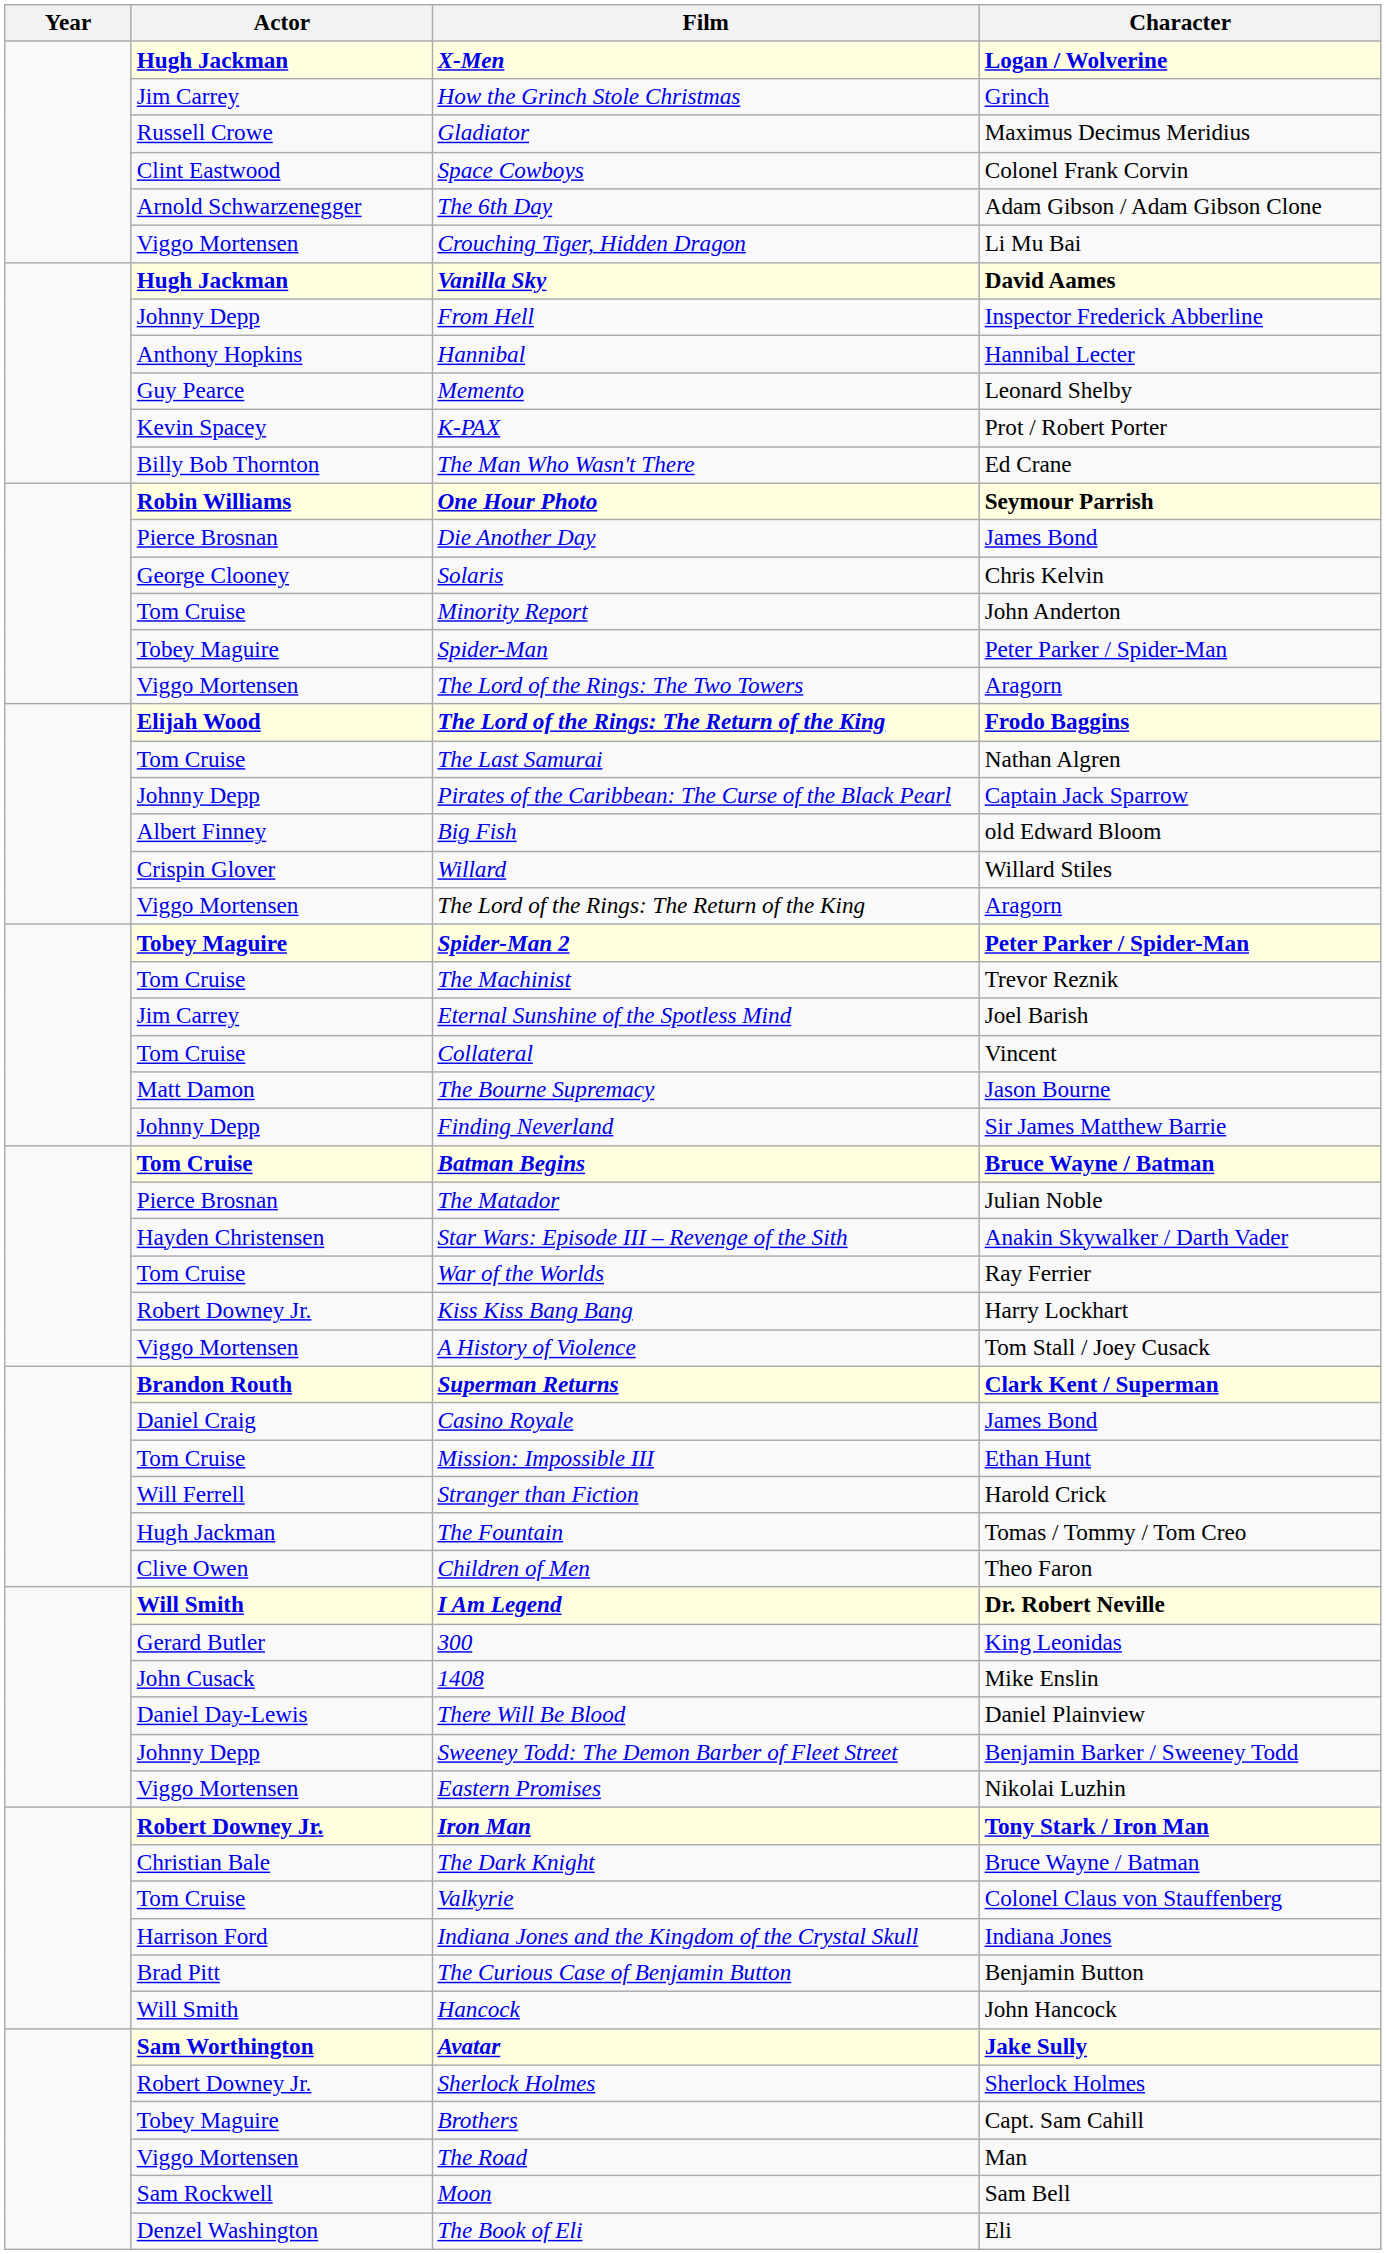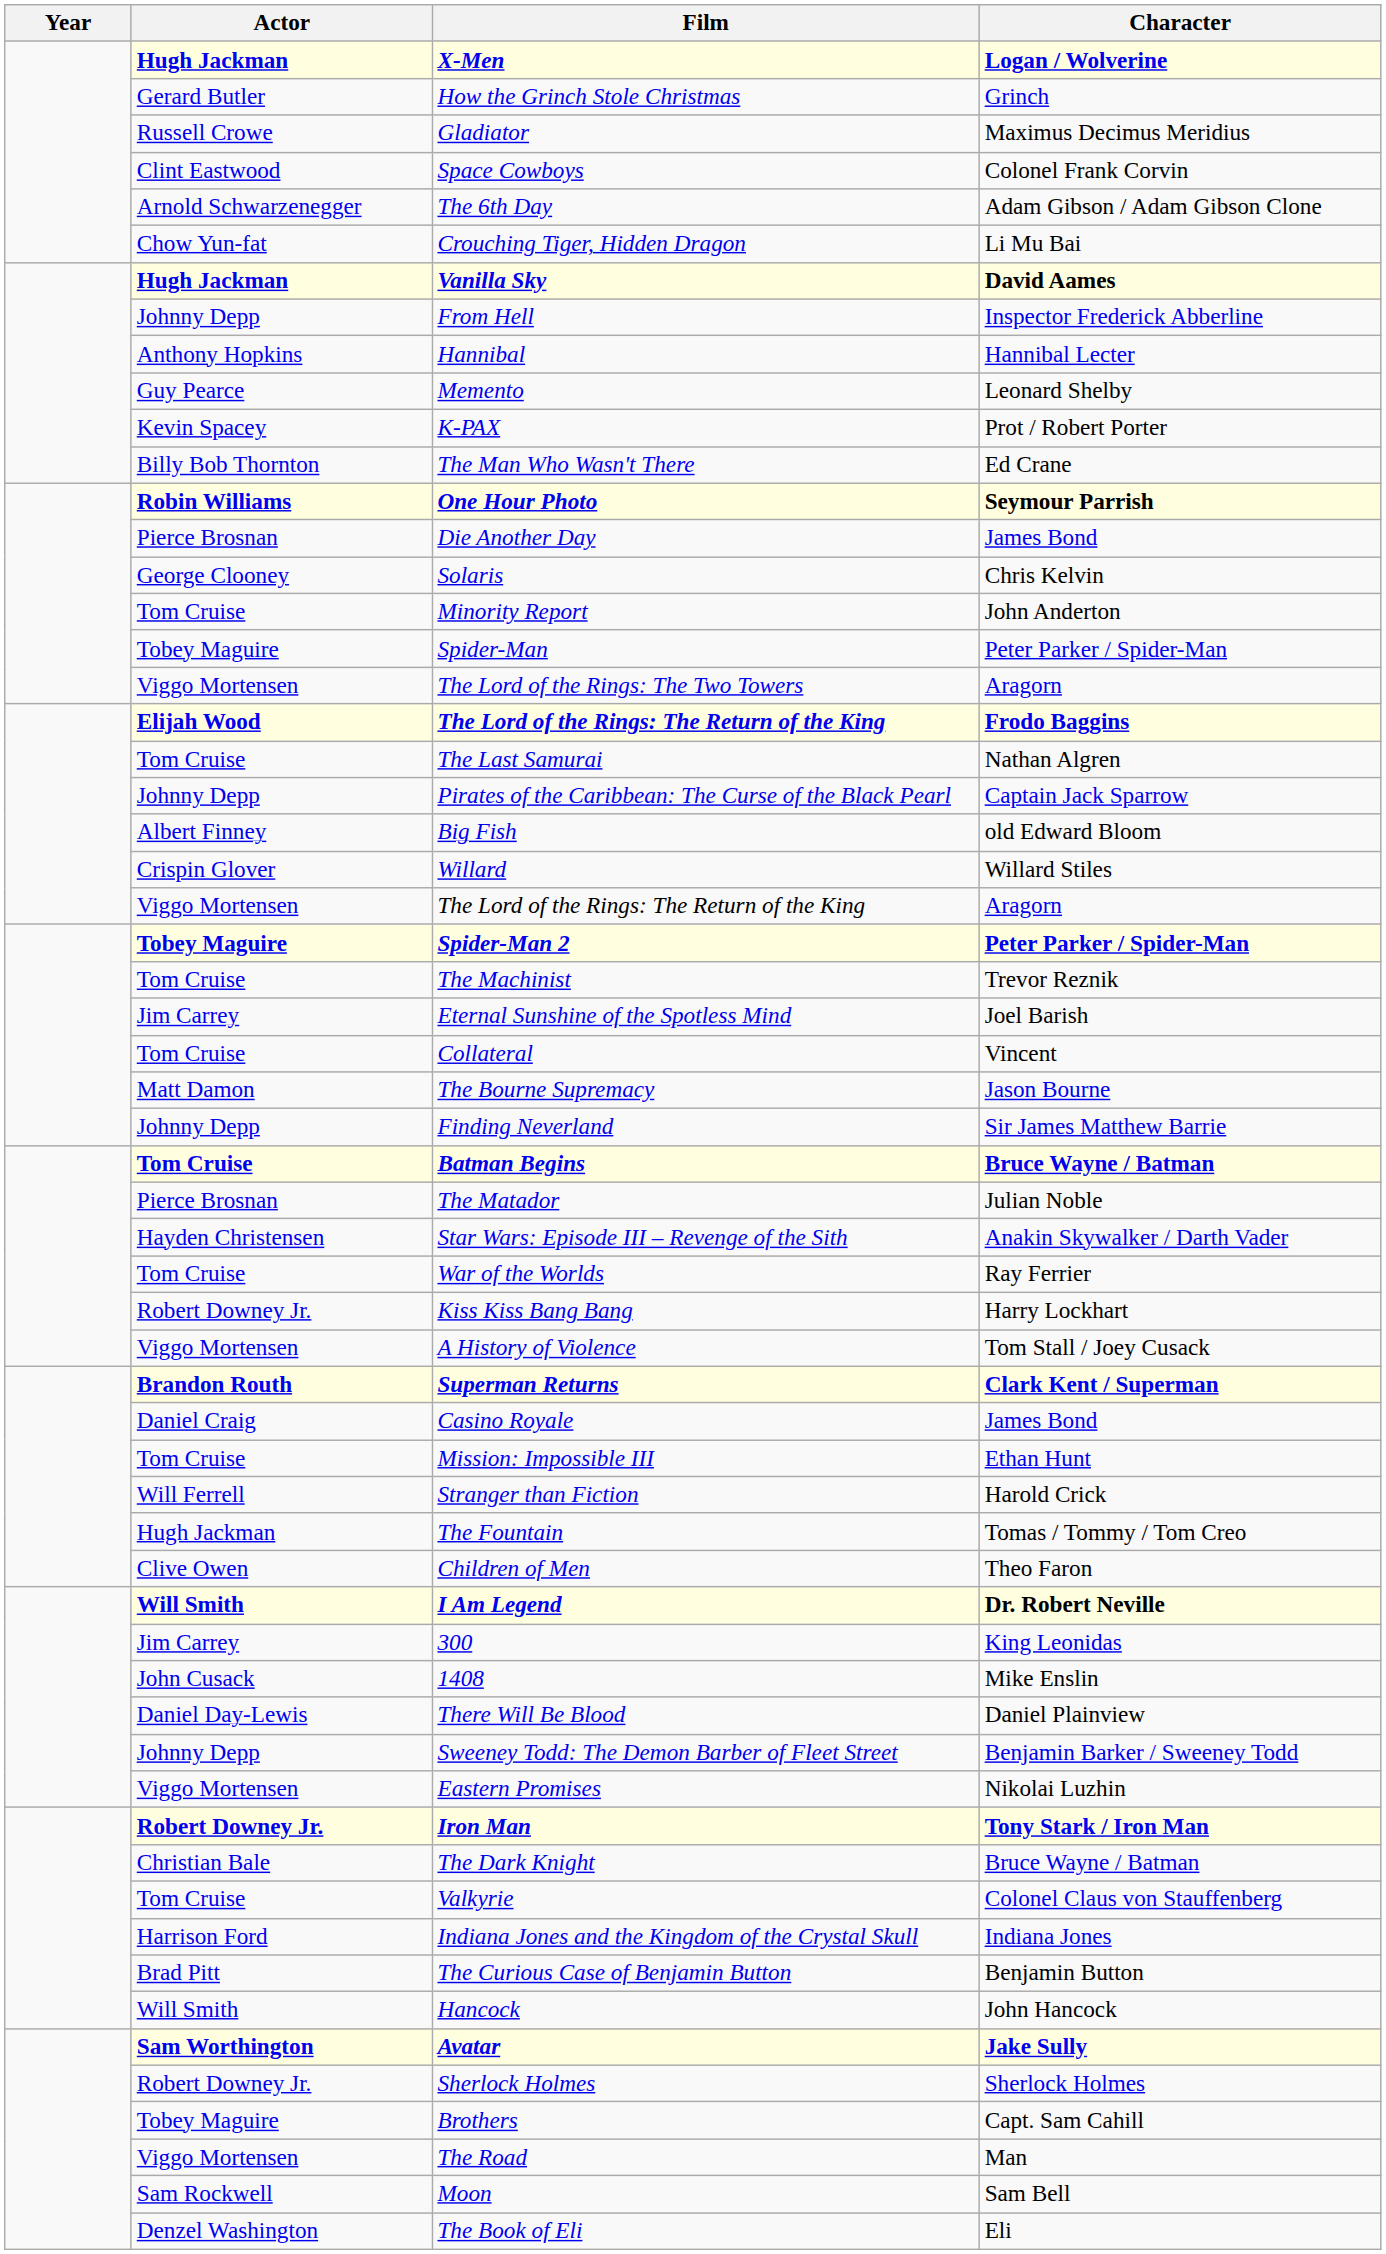 <table class="wikitable" width="950px" border="1" cellpadding="5" cellspacing="0" align="centre">
 <tr>
 <th width="80px">Year</th>
 <th width="200px">Actor</th>
 <th width="370px">Film</th>
 <th>Character</th>
 </tr>
 <tr>
 <td rowspan=6></td>
 <td style="background:lightyellow"><strong><a href='#'>Hugh Jackman</a></strong></td>
 <td style="background:lightyellow"><strong><em><a href='#'>X-Men</a></em></strong></td>
 <td style="background:lightyellow"><strong><a href='#'>Logan / Wolverine</a></strong></td>
 </tr>
 <tr>
-<td><a href='#'>Jim Carrey</a></td>
+<td><a href='#'>Gerard Butler</a></td>
 <td><em><a href='#'>How the Grinch Stole Christmas</a></em></td>
 <td><a href='#'>Grinch</a></td>
 </tr>
 <tr>
 <td><a href='#'>Russell Crowe</a></td>
 <td><em><a href='#'>Gladiator</a></em></td>
 <td>Maximus Decimus Meridius</td>
 </tr>
 <tr>
 <td><a href='#'>Clint Eastwood</a></td>
 <td><em><a href='#'>Space Cowboys</a></em></td>
 <td>Colonel Frank Corvin</td>
 </tr>
 <tr>
 <td><a href='#'>Arnold Schwarzenegger</a></td>
 <td><em><a href='#'>The 6th Day</a></em></td>
 <td>Adam Gibson / Adam Gibson Clone</td>
 </tr>
 <tr>
-<td><a href='#'>Viggo Mortensen</a></td>
+<td><a href='#'>Chow Yun-fat</a></td>
 <td><em><a href='#'>Crouching Tiger, Hidden Dragon</a></em></td>
 <td>Li Mu Bai</td>
 </tr>
 <tr>
 <td rowspan=6></td>
 <td style="background:lightyellow"><strong><a href='#'>Hugh Jackman</a></strong></td>
 <td style="background:lightyellow"><strong><em><a href='#'>Vanilla Sky</a></em></strong></td>
 <td style="background:lightyellow"><strong>David Aames</strong></td>
 </tr>
 <tr>
 <td><a href='#'>Johnny Depp</a></td>
 <td><em><a href='#'>From Hell</a></em></td>
 <td><a href='#'>Inspector Frederick Abberline</a></td>
 </tr>
 <tr>
 <td><a href='#'>Anthony Hopkins</a></td>
 <td><em><a href='#'>Hannibal</a></em></td>
 <td><a href='#'>Hannibal Lecter</a></td>
 </tr>
 <tr>
 <td><a href='#'>Guy Pearce</a></td>
 <td><em><a href='#'>Memento</a></em></td>
 <td>Leonard Shelby</td>
 </tr>
 <tr>
 <td><a href='#'>Kevin Spacey</a></td>
 <td><em><a href='#'>K-PAX</a></em></td>
 <td>Prot / Robert Porter</td>
 </tr>
 <tr>
 <td><a href='#'>Billy Bob Thornton</a></td>
 <td><em><a href='#'>The Man Who Wasn't There</a></em></td>
 <td>Ed Crane</td>
 </tr>
 <tr>
 <td rowspan=6></td>
 <td style="background:lightyellow"><strong><a href='#'>Robin Williams</a></strong></td>
 <td style="background:lightyellow"><strong><em><a href='#'>One Hour Photo</a></em></strong></td>
 <td style="background:lightyellow"><strong>Seymour Parrish</strong></td>
 </tr>
 <tr>
 <td><a href='#'>Pierce Brosnan</a></td>
 <td><em><a href='#'>Die Another Day</a></em></td>
 <td><a href='#'>James Bond</a></td>
 </tr>
 <tr>
 <td><a href='#'>George Clooney</a></td>
 <td><em><a href='#'>Solaris</a></em></td>
 <td>Chris Kelvin</td>
 </tr>
 <tr>
 <td><a href='#'>Tom Cruise</a></td>
 <td><em><a href='#'>Minority Report</a></em></td>
 <td>John Anderton</td>
 </tr>
 <tr>
 <td><a href='#'>Tobey Maguire</a></td>
 <td><em><a href='#'>Spider-Man</a></em></td>
 <td><a href='#'>Peter Parker / Spider-Man</a></td>
 </tr>
 <tr>
 <td><a href='#'>Viggo Mortensen</a></td>
 <td><em><a href='#'>The Lord of the Rings: The Two Towers</a></em></td>
 <td><a href='#'>Aragorn</a></td>
 </tr>
 <tr>
 <td rowspan=6></td>
 <td style="background:lightyellow"><strong><a href='#'>Elijah Wood</a></strong></td>
 <td style="background:lightyellow"><strong><em><a href='#'>The Lord of the Rings: The Return of the King</a></em></strong></td>
 <td style="background:lightyellow"><strong><a href='#'>Frodo Baggins</a></strong></td>
 </tr>
 <tr>
 <td><a href='#'>Tom Cruise</a></td>
 <td><em><a href='#'>The Last Samurai</a></em></td>
 <td>Nathan Algren</td>
 </tr>
 <tr>
 <td><a href='#'>Johnny Depp</a></td>
 <td><em><a href='#'>Pirates of the Caribbean: The Curse of the Black Pearl</a></em></td>
 <td><a href='#'>Captain Jack Sparrow</a></td>
 </tr>
 <tr>
 <td><a href='#'>Albert Finney</a></td>
 <td><em><a href='#'>Big Fish</a></em></td>
 <td>old Edward Bloom</td>
 </tr>
 <tr>
 <td><a href='#'>Crispin Glover</a></td>
 <td><em><a href='#'>Willard</a></em></td>
 <td>Willard Stiles</td>
 </tr>
 <tr>
 <td><a href='#'>Viggo Mortensen</a></td>
 <td><em>The Lord of the Rings: The Return of the King</em></td>
 <td><a href='#'>Aragorn</a></td>
 </tr>
 <tr>
 <td rowspan=6></td>
 <td style="background:lightyellow"><strong><a href='#'>Tobey Maguire</a></strong></td>
 <td style="background:lightyellow"><strong><em><a href='#'>Spider-Man 2</a></em></strong></td>
 <td style="background:lightyellow"><strong><a href='#'>Peter Parker / Spider-Man</a></strong></td>
 </tr>
 <tr>
 <td><a href='#'>Tom Cruise</a></td>
 <td><em><a href='#'>The Machinist</a></em></td>
 <td>Trevor Reznik</td>
 </tr>
 <tr>
 <td><a href='#'>Jim Carrey</a></td>
 <td><em><a href='#'>Eternal Sunshine of the Spotless Mind</a></em></td>
 <td>Joel Barish</td>
 </tr>
 <tr>
 <td><a href='#'>Tom Cruise</a></td>
 <td><em><a href='#'>Collateral</a></em></td>
 <td>Vincent</td>
 </tr>
 <tr>
 <td><a href='#'>Matt Damon</a></td>
 <td><em><a href='#'>The Bourne Supremacy</a></em></td>
 <td><a href='#'>Jason Bourne</a></td>
 </tr>
 <tr>
 <td><a href='#'>Johnny Depp</a></td>
 <td><em><a href='#'>Finding Neverland</a></em></td>
 <td><a href='#'>Sir James Matthew Barrie</a></td>
 </tr>
 <tr>
 <td rowspan=6></td>
 <td style="background:lightyellow"><strong><a href='#'>Tom Cruise</a></strong></td>
 <td style="background:lightyellow"><strong><em><a href='#'>Batman Begins</a></em></strong></td>
 <td style="background:lightyellow"><strong><a href='#'>Bruce Wayne / Batman</a></strong></td>
 </tr>
 <tr>
 <td><a href='#'>Pierce Brosnan</a></td>
 <td><em><a href='#'>The Matador</a></em></td>
 <td>Julian Noble</td>
 </tr>
 <tr>
 <td><a href='#'>Hayden Christensen</a></td>
 <td><em><a href='#'>Star Wars: Episode III – Revenge of the Sith</a></em></td>
 <td><a href='#'>Anakin Skywalker / Darth Vader</a></td>
 </tr>
 <tr>
 <td><a href='#'>Tom Cruise</a></td>
 <td><em><a href='#'>War of the Worlds</a></em></td>
 <td>Ray Ferrier</td>
 </tr>
 <tr>
 <td><a href='#'>Robert Downey Jr.</a></td>
 <td><em><a href='#'>Kiss Kiss Bang Bang</a></em></td>
 <td>Harry Lockhart</td>
 </tr>
 <tr>
 <td><a href='#'>Viggo Mortensen</a></td>
 <td><em><a href='#'>A History of Violence</a></em></td>
 <td>Tom Stall / Joey Cusack</td>
 </tr>
 <tr>
 <td rowspan=6></td>
 <td style="background:lightyellow"><strong><a href='#'>Brandon Routh</a></strong></td>
 <td style="background:lightyellow"><strong><em><a href='#'>Superman Returns</a></em></strong></td>
 <td style="background:lightyellow"><strong><a href='#'>Clark Kent / Superman</a></strong></td>
 </tr>
 <tr>
 <td><a href='#'>Daniel Craig</a></td>
 <td><em><a href='#'>Casino Royale</a></em></td>
 <td><a href='#'>James Bond</a></td>
 </tr>
 <tr>
 <td><a href='#'>Tom Cruise</a></td>
 <td><em><a href='#'>Mission: Impossible III</a></em></td>
 <td><a href='#'>Ethan Hunt</a></td>
 </tr>
 <tr>
 <td><a href='#'>Will Ferrell</a></td>
 <td><em><a href='#'>Stranger than Fiction</a></em></td>
 <td>Harold Crick</td>
 </tr>
 <tr>
 <td><a href='#'>Hugh Jackman</a></td>
 <td><em><a href='#'>The Fountain</a></em></td>
 <td>Tomas / Tommy / Tom Creo</td>
 </tr>
 <tr>
 <td><a href='#'>Clive Owen</a></td>
 <td><em><a href='#'>Children of Men</a></em></td>
 <td>Theo Faron</td>
 </tr>
 <tr>
 <td rowspan=6></td>
 <td style="background:lightyellow"><strong><a href='#'>Will Smith</a></strong></td>
 <td style="background:lightyellow"><strong><em><a href='#'>I Am Legend</a></em></strong></td>
 <td style="background:lightyellow"><strong>Dr. Robert Neville</strong></td>
 </tr>
 <tr>
-<td><a href='#'>Gerard Butler</a></td>
+<td><a href='#'>Jim Carrey</a></td>
 <td><em><a href='#'>300</a></em></td>
 <td><a href='#'>King Leonidas</a></td>
 </tr>
 <tr>
 <td><a href='#'>John Cusack</a></td>
 <td><em><a href='#'>1408</a></em></td>
 <td>Mike Enslin</td>
 </tr>
 <tr>
 <td><a href='#'>Daniel Day-Lewis</a></td>
 <td><em><a href='#'>There Will Be Blood</a></em></td>
 <td>Daniel Plainview</td>
 </tr>
 <tr>
 <td><a href='#'>Johnny Depp</a></td>
 <td><em><a href='#'>Sweeney Todd: The Demon Barber of Fleet Street</a></em></td>
 <td><a href='#'>Benjamin Barker / Sweeney Todd</a></td>
 </tr>
 <tr>
 <td><a href='#'>Viggo Mortensen</a></td>
 <td><em><a href='#'>Eastern Promises</a></em></td>
 <td>Nikolai Luzhin</td>
 </tr>
 <tr>
 <td rowspan=6></td>
 <td style="background:lightyellow"><strong><a href='#'>Robert Downey Jr.</a></strong></td>
 <td style="background:lightyellow"><strong><em><a href='#'>Iron Man</a></em></strong></td>
 <td style="background:lightyellow"><strong><a href='#'>Tony Stark / Iron Man</a></strong></td>
 </tr>
 <tr>
 <td><a href='#'>Christian Bale</a></td>
 <td><em><a href='#'>The Dark Knight</a></em></td>
 <td><a href='#'>Bruce Wayne / Batman</a></td>
 </tr>
 <tr>
 <td><a href='#'>Tom Cruise</a></td>
 <td><em><a href='#'>Valkyrie</a></em></td>
 <td><a href='#'>Colonel Claus von Stauffenberg</a></td>
 </tr>
 <tr>
 <td><a href='#'>Harrison Ford</a></td>
 <td><em><a href='#'>Indiana Jones and the Kingdom of the Crystal Skull</a></em></td>
 <td><a href='#'>Indiana Jones</a></td>
 </tr>
 <tr>
 <td><a href='#'>Brad Pitt</a></td>
 <td><em><a href='#'>The Curious Case of Benjamin Button</a></em></td>
 <td>Benjamin Button</td>
 </tr>
 <tr>
 <td><a href='#'>Will Smith</a></td>
 <td><em><a href='#'>Hancock</a></em></td>
 <td>John Hancock</td>
 </tr>
 <tr>
 <td rowspan=6></td>
 <td style="background:lightyellow"><strong><a href='#'>Sam Worthington</a></strong></td>
 <td style="background:lightyellow"><strong><em><a href='#'>Avatar</a></em></strong></td>
 <td style="background:lightyellow"><strong><a href='#'>Jake Sully</a></strong></td>
 </tr>
 <tr>
 <td><a href='#'>Robert Downey Jr.</a></td>
 <td><em><a href='#'>Sherlock Holmes</a></em></td>
 <td><a href='#'>Sherlock Holmes</a></td>
 </tr>
 <tr>
 <td><a href='#'>Tobey Maguire</a></td>
 <td><em><a href='#'>Brothers</a></em></td>
 <td>Capt. Sam Cahill</td>
 </tr>
 <tr>
 <td><a href='#'>Viggo Mortensen</a></td>
 <td><em><a href='#'>The Road</a></em></td>
 <td>Man</td>
 </tr>
 <tr>
 <td><a href='#'>Sam Rockwell</a></td>
 <td><em><a href='#'>Moon</a></em></td>
 <td>Sam Bell</td>
 </tr>
 <tr>
 <td><a href='#'>Denzel Washington</a></td>
 <td><em><a href='#'>The Book of Eli</a></em></td>
 <td>Eli</td>
 </tr>
 </table>
